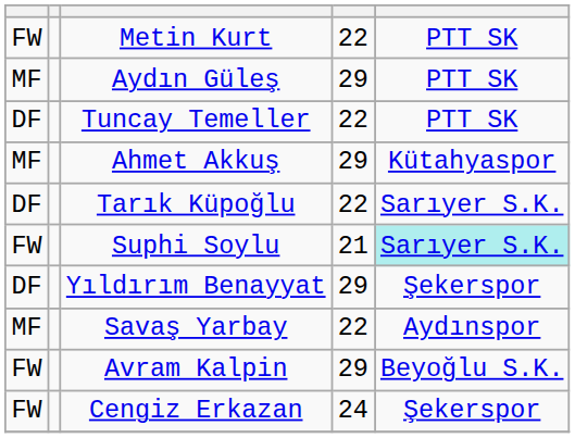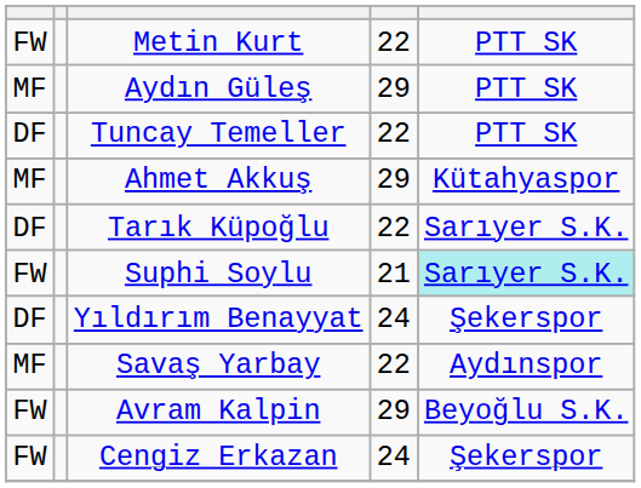 <table class="wikitable sortable" style="text-align: center">
 <tr>
 <th></th>
 <th></th>
 <th></th>
 <th></th>
 <th></th>
 </tr>
 <tr>
 <td>FW</td>
 <td></td>
 <td><a href='#'>Metin Kurt</a></td>
 <td>22</td>
 <td><a href='#'>PTT SK</a></td>
 </tr>
 <tr>
 <td>MF</td>
 <td></td>
 <td><a href='#'>Aydın Güleş</a></td>
 <td>29</td>
 <td><a href='#'>PTT SK</a></td>
 </tr>
 <tr>
 <td>DF</td>
 <td></td>
 <td><a href='#'>Tuncay Temeller</a></td>
 <td>22</td>
 <td><a href='#'>PTT SK</a></td>
 </tr>
 <tr>
 <td>MF</td>
 <td></td>
 <td><a href='#'>Ahmet Akkuş</a></td>
 <td>29</td>
 <td><a href='#'>Kütahyaspor</a></td>
 </tr>
 <tr>
 <td>DF</td>
 <td></td>
 <td><a href='#'>Tarık Küpoğlu</a></td>
 <td>22</td>
 <td><a href='#'>Sarıyer S.K.</a></td>
 </tr>
 <tr>
 <td>FW</td>
 <td></td>
 <td><a href='#'>Suphi Soylu</a></td>
 <td>21</td>
 <td style="background: paleturquoise;"><a href='#'>Sarıyer S.K.</a></td>
 </tr>
 <tr>
 <td>DF</td>
 <td></td>
 <td><a href='#'>Yıldırım Benayyat</a></td>
-<td>29</td>
+<td>24</td>
 <td><a href='#'>Şekerspor</a></td>
 </tr>
 <tr>
 <td>MF</td>
 <td></td>
 <td><a href='#'>Savaş Yarbay</a></td>
 <td>22</td>
 <td><a href='#'>Aydınspor</a></td>
 </tr>
 <tr>
 <td>FW</td>
 <td></td>
 <td><a href='#'>Avram Kalpin</a></td>
 <td>29</td>
 <td><a href='#'>Beyoğlu S.K.</a></td>
 </tr>
 <tr>
 <td>FW</td>
 <td></td>
 <td><a href='#'>Cengiz Erkazan</a></td>
 <td>24</td>
 <td><a href='#'>Şekerspor</a></td>
 </tr>
 <tr>
 </tr>
 </table>
